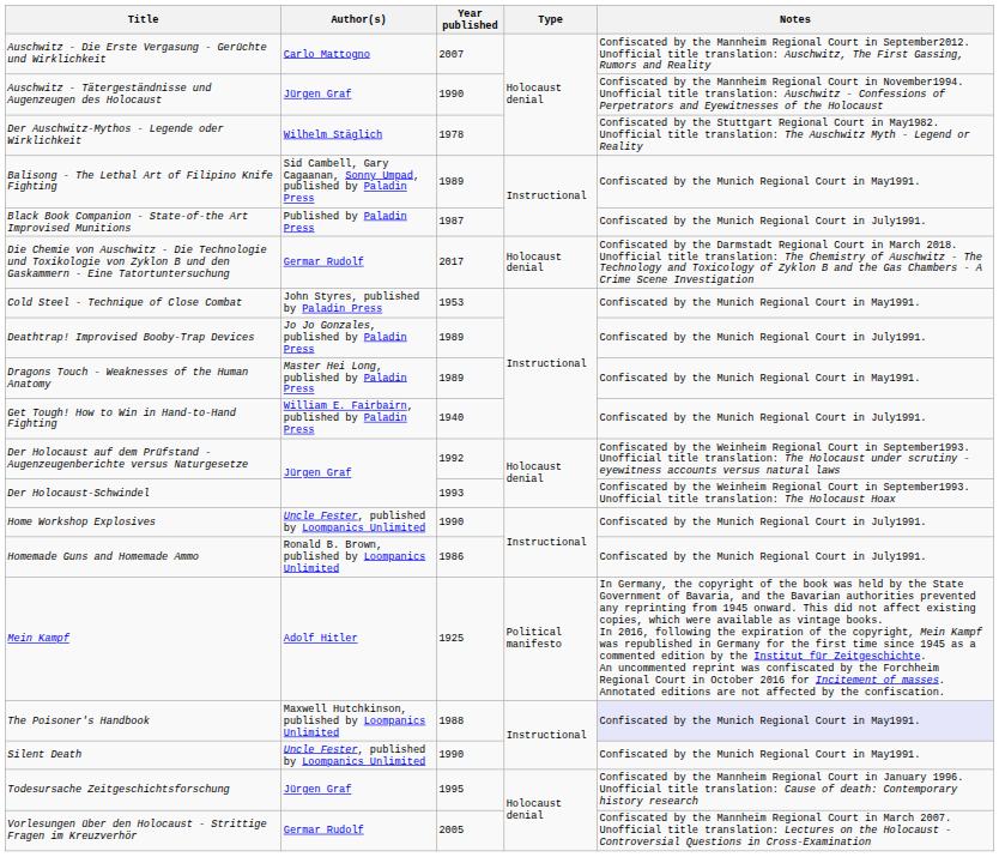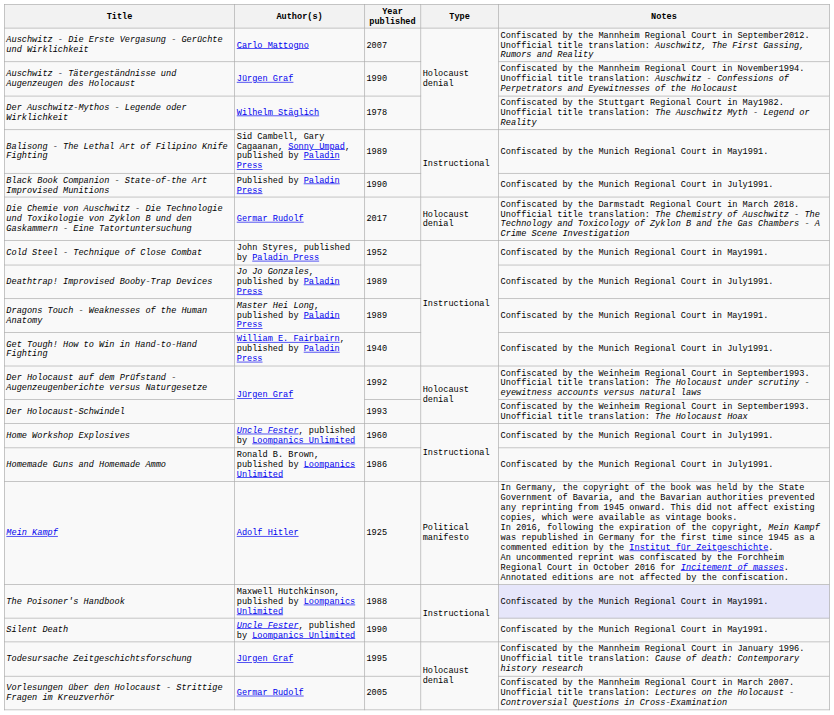 <table class="wikitable sortable sticky-header">
 <tr>
 <th>Title</th>
 <th>Author(s)</th>
 <th>Year published</th>
 <th>Type</th>
 <th class="unsortable">Notes</th>
 </tr>
 <tr>
 <td><em>Auschwitz - Die Erste Vergasung - Gerüchte und Wirklichkeit</em></td>
 <td><a href='#'>Carlo Mattogno</a></td>
 <td>2007</td>
 <td rowspan="3">Holocaust denial</td>
 <td>Confiscated by the Mannheim Regional Court in September2012.<br>Unofficial title translation: <em>Auschwitz, The First Gassing, Rumors and Reality</em></td>
 </tr>
 <tr>
 <td><em>Auschwitz - Tätergeständnisse und Augenzeugen des Holocaust</em></td>
 <td><a href='#'>Jürgen Graf</a></td>
 <td>1990</td>
 <td>Confiscated by the Mannheim Regional Court in November1994.<br>Unofficial title translation: <em>Auschwitz - Confessions of Perpetrators and Eyewitnesses of the Holocaust</em></td>
 </tr>
 <tr>
 <td><em>Der Auschwitz-Mythos - Legende oder Wirklichkeit</em></td>
 <td><a href='#'>Wilhelm Stäglich</a></td>
 <td>1978</td>
 <td>Confiscated by the Stuttgart Regional Court in May1982.<br>Unofficial title translation: <em>The Auschwitz Myth - Legend or Reality</em></td>
 </tr>
 <tr>
 <td><em>Balisong - The Lethal Art of Filipino Knife Fighting</em></td>
 <td>Sid Cambell, Gary Cagaanan, <a href='#'>Sonny Umpad</a>, published by <a href='#'>Paladin Press</a></td>
 <td>1989</td>
 <td rowspan="2">Instructional</td>
 <td>Confiscated by the Munich Regional Court in May1991.</td>
 </tr>
 <tr>
 <td><em>Black Book Companion - State-of-the Art Improvised Munitions</em></td>
 <td>Published by <a href='#'>Paladin Press</a></td>
-<td>1987</td>
+<td>1990</td>
 <td>Confiscated by the Munich Regional Court in July1991.</td>
 </tr>
 <tr>
 <td><em>Die Chemie von Auschwitz - Die Technologie und Toxikologie von Zyklon B und den Gaskammern - Eine Tatortuntersuchung</em></td>
 <td><a href='#'>Germar Rudolf</a></td>
 <td>2017</td>
 <td>Holocaust denial</td>
 <td>Confiscated by the Darmstadt Regional Court in March 2018.<br>Unofficial title translation: <em>The Chemistry of Auschwitz - The Technology and Toxicology of Zyklon B and the Gas Chambers - A Crime Scene Investigation</em></td>
 </tr>
 <tr>
 <td><em>Cold Steel - Technique of Close Combat</em></td>
 <td>John Styres, published by <a href='#'>Paladin Press</a></td>
-<td>1953</td>
+<td>1952</td>
 <td rowspan="4">Instructional</td>
 <td>Confiscated by the Munich Regional Court in May1991.</td>
 </tr>
 <tr>
 <td><em>Deathtrap! Improvised Booby-Trap Devices</em></td>
 <td><em>Jo Jo Gonzales</em>, published by <a href='#'>Paladin Press</a></td>
 <td>1989</td>
 <td>Confiscated by the Munich Regional Court in July1991.</td>
 </tr>
 <tr>
 <td><em>Dragons Touch - Weaknesses of the Human Anatomy</em></td>
 <td><em>Master Hei Long</em>, published by <a href='#'>Paladin Press</a></td>
 <td>1989</td>
 <td>Confiscated by the Munich Regional Court in May1991.</td>
 </tr>
 <tr>
 <td><em>Get Tough! How to Win in Hand-to-Hand Fighting</em></td>
 <td><a href='#'>William E. Fairbairn</a>, published by <a href='#'>Paladin Press</a></td>
 <td>1940</td>
 <td>Confiscated by the Munich Regional Court in July1991.</td>
 </tr>
 <tr>
 <td><em>Der Holocaust auf dem Prüfstand - Augenzeugenberichte versus Naturgesetze</em></td>
 <td rowspan="2"><a href='#'>Jürgen Graf</a></td>
 <td>1992</td>
 <td rowspan="2">Holocaust denial</td>
 <td>Confiscated by the Weinheim Regional Court in September1993.<br>Unofficial title translation: <em>The Holocaust under scrutiny - eyewitness accounts versus natural laws</em></td>
 </tr>
 <tr>
 <td><em>Der Holocaust-Schwindel</em></td>
 <td>1993</td>
 <td>Confiscated by the Weinheim Regional Court in September1993.<br>Unofficial title translation: <em>The Holocaust Hoax</em></td>
 </tr>
 <tr>
 <td><em>Home Workshop Explosives</em></td>
 <td><em><a href='#'>Uncle Fester</a></em>, published by <a href='#'>Loompanics Unlimited</a></td>
-<td>1990</td>
+<td>1960</td>
 <td rowspan="2">Instructional</td>
 <td>Confiscated by the Munich Regional Court in July1991.</td>
 </tr>
 <tr>
 <td><em>Homemade Guns and Homemade Ammo</em></td>
 <td>Ronald B. Brown, published by <a href='#'>Loompanics Unlimited</a></td>
 <td>1986</td>
 <td>Confiscated by the Munich Regional Court in July1991.</td>
 </tr>
 <tr>
 <td><em><a href='#'>Mein Kampf</a></em></td>
 <td><a href='#'>Adolf Hitler</a></td>
 <td>1925</td>
 <td>Political manifesto</td>
 <td>In Germany, the copyright of the book was held by the State Government of Bavaria, and the Bavarian authorities prevented any reprinting from 1945 onward. This did not affect existing copies, which were available as vintage books.<br>In 2016, following the expiration of the copyright, <em>Mein Kampf</em> was republished in Germany for the first time since 1945 as a commented edition by the <a href='#'>Institut für Zeitgeschichte</a>.<br>An uncommented reprint was confiscated by the Forchheim Regional Court in October 2016 for <em><a href='#'>Incitement of masses</a></em>. Annotated editions are not affected by the confiscation.</td>
 </tr>
 <tr>
 <td><em>The Poisoner's Handbook</em></td>
 <td>Maxwell Hutchkinson, published by <a href='#'>Loompanics Unlimited</a></td>
 <td>1988</td>
 <td rowspan="2">Instructional</td>
 <td style="background: lavender;">Confiscated by the Munich Regional Court in May1991.</td>
 </tr>
 <tr>
 <td><em>Silent Death</em></td>
 <td><em><a href='#'>Uncle Fester</a></em>, published by <a href='#'>Loompanics Unlimited</a></td>
 <td>1990</td>
 <td>Confiscated by the Munich Regional Court in May1991.</td>
 </tr>
 <tr>
 <td><em>Todesursache Zeitgeschichtsforschung</em></td>
 <td><a href='#'>Jürgen Graf</a></td>
 <td>1995</td>
 <td rowspan="2">Holocaust denial</td>
 <td>Confiscated by the Mannheim Regional Court in January 1996.<br>Unofficial title translation: <em>Cause of death: Contemporary history research</em></td>
 </tr>
 <tr>
 <td><em>Vorlesungen über den Holocaust - Strittige Fragen im Kreuzverhör</em></td>
 <td><a href='#'>Germar Rudolf</a></td>
 <td>2005</td>
 <td>Confiscated by the Mannheim Regional Court in March 2007.<br>Unofficial title translation: <em>Lectures on the Holocaust - Controversial Questions in Cross-Examination</em></td>
 </tr>
 </table>
